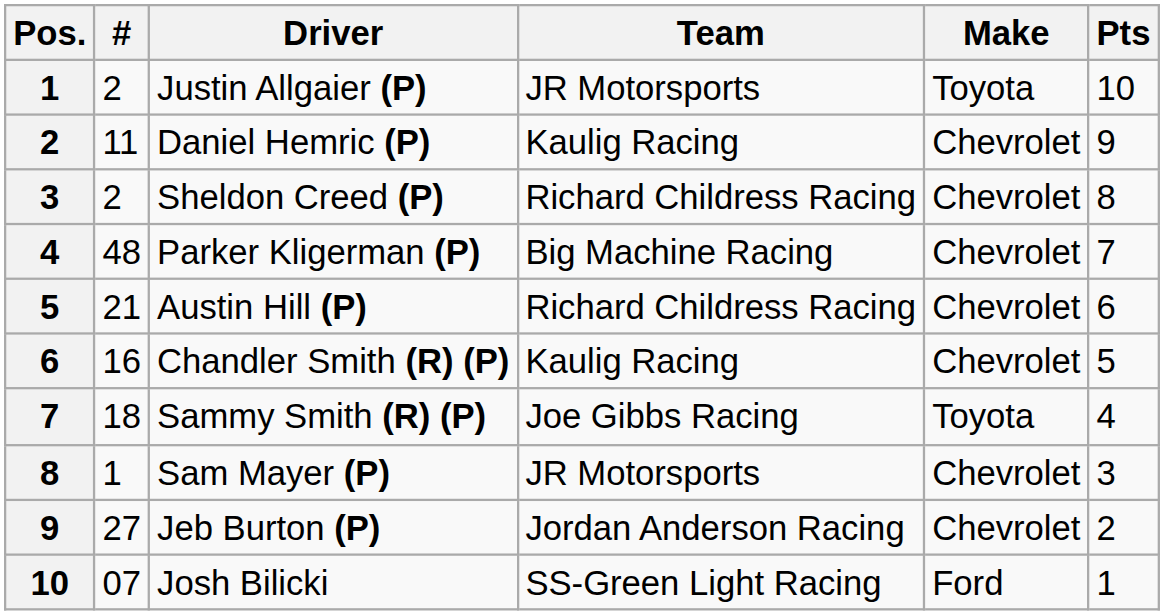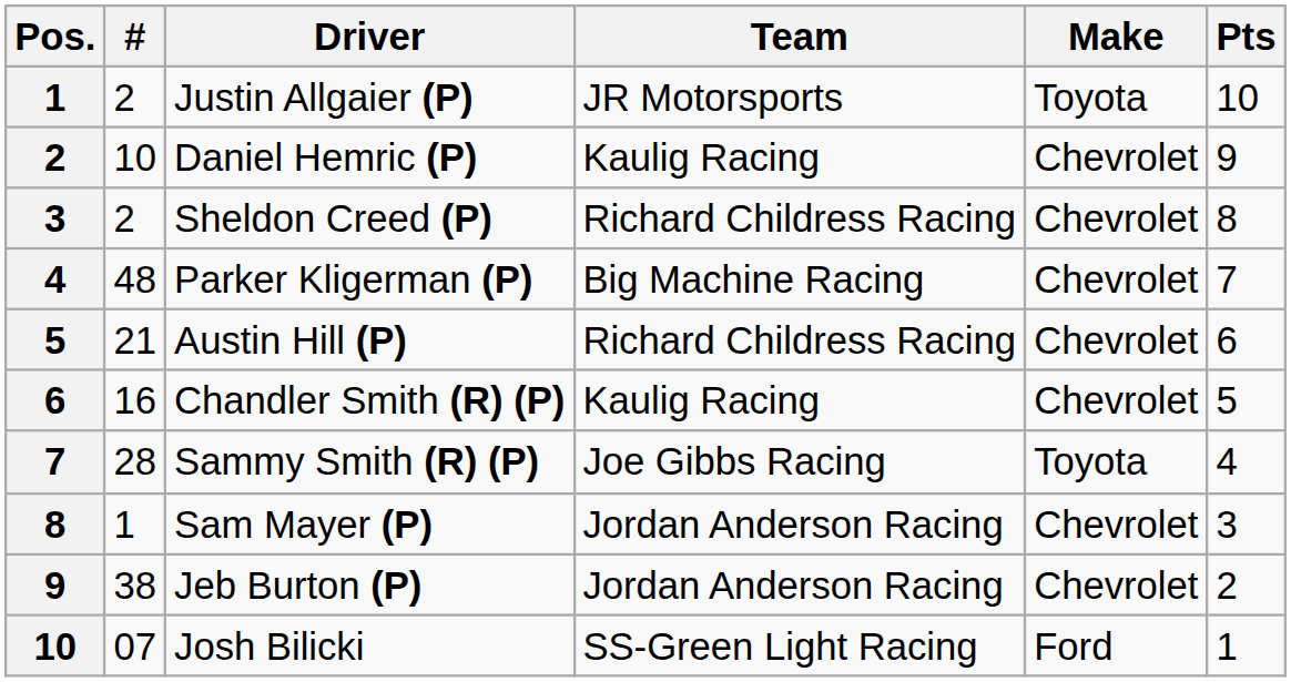 <table class="wikitable" style="font-size:95%">
 <tr>
 <th>Pos.</th>
 <th>#</th>
 <th>Driver</th>
 <th>Team</th>
 <th>Make</th>
 <th>Pts</th>
 </tr>
 <tr>
 <th>1</th>
 <td>2</td>
 <td>Justin Allgaier <strong>(P)</strong></td>
 <td>JR Motorsports</td>
 <td>Toyota</td>
 <td>10</td>
 </tr>
 <tr>
 <th>2</th>
-<td>11</td>
+<td>10</td>
 <td>Daniel Hemric <strong>(P)</strong></td>
 <td>Kaulig Racing</td>
 <td>Chevrolet</td>
 <td>9</td>
 </tr>
 <tr>
 <th>3</th>
 <td>2</td>
 <td>Sheldon Creed <strong>(P)</strong></td>
 <td>Richard Childress Racing</td>
 <td>Chevrolet</td>
 <td>8</td>
 </tr>
 <tr>
 <th>4</th>
 <td>48</td>
 <td>Parker Kligerman <strong>(P)</strong></td>
 <td>Big Machine Racing</td>
 <td>Chevrolet</td>
 <td>7</td>
 </tr>
 <tr>
 <th>5</th>
 <td>21</td>
 <td>Austin Hill <strong>(P)</strong></td>
 <td>Richard Childress Racing</td>
 <td>Chevrolet</td>
 <td>6</td>
 </tr>
 <tr>
 <th>6</th>
 <td>16</td>
 <td>Chandler Smith <strong>(R)</strong> <strong>(P)</strong></td>
 <td>Kaulig Racing</td>
 <td>Chevrolet</td>
 <td>5</td>
 </tr>
 <tr>
 <th>7</th>
-<td>18</td>
+<td>28</td>
 <td>Sammy Smith <strong>(R)</strong> <strong>(P)</strong></td>
 <td>Joe Gibbs Racing</td>
 <td>Toyota</td>
 <td>4</td>
 </tr>
 <tr>
 <th>8</th>
 <td>1</td>
 <td>Sam Mayer <strong>(P)</strong></td>
-<td>JR Motorsports</td>
+<td>Jordan Anderson Racing</td>
 <td>Chevrolet</td>
 <td>3</td>
 </tr>
 <tr>
 <th>9</th>
-<td>27</td>
+<td>38</td>
 <td>Jeb Burton <strong>(P)</strong></td>
 <td>Jordan Anderson Racing</td>
 <td>Chevrolet</td>
 <td>2</td>
 </tr>
 <tr>
 <th>10</th>
 <td>07</td>
 <td>Josh Bilicki</td>
 <td>SS-Green Light Racing</td>
 <td>Ford</td>
 <td>1</td>
 </tr>
 </table>
